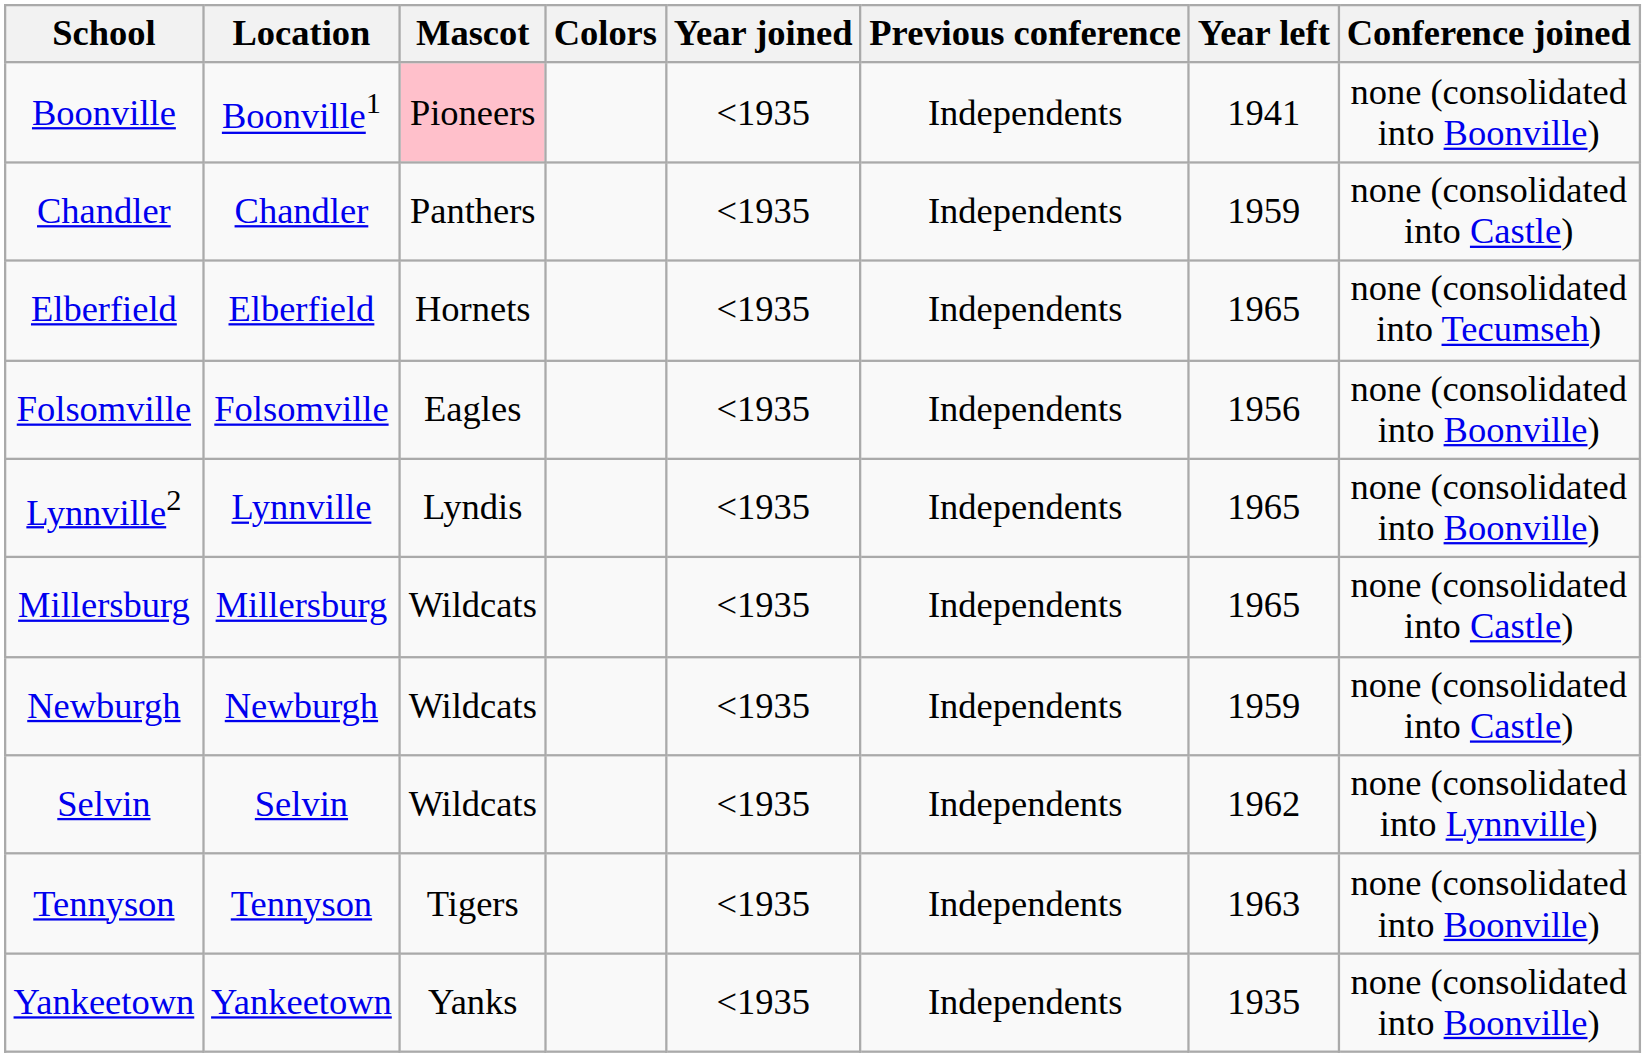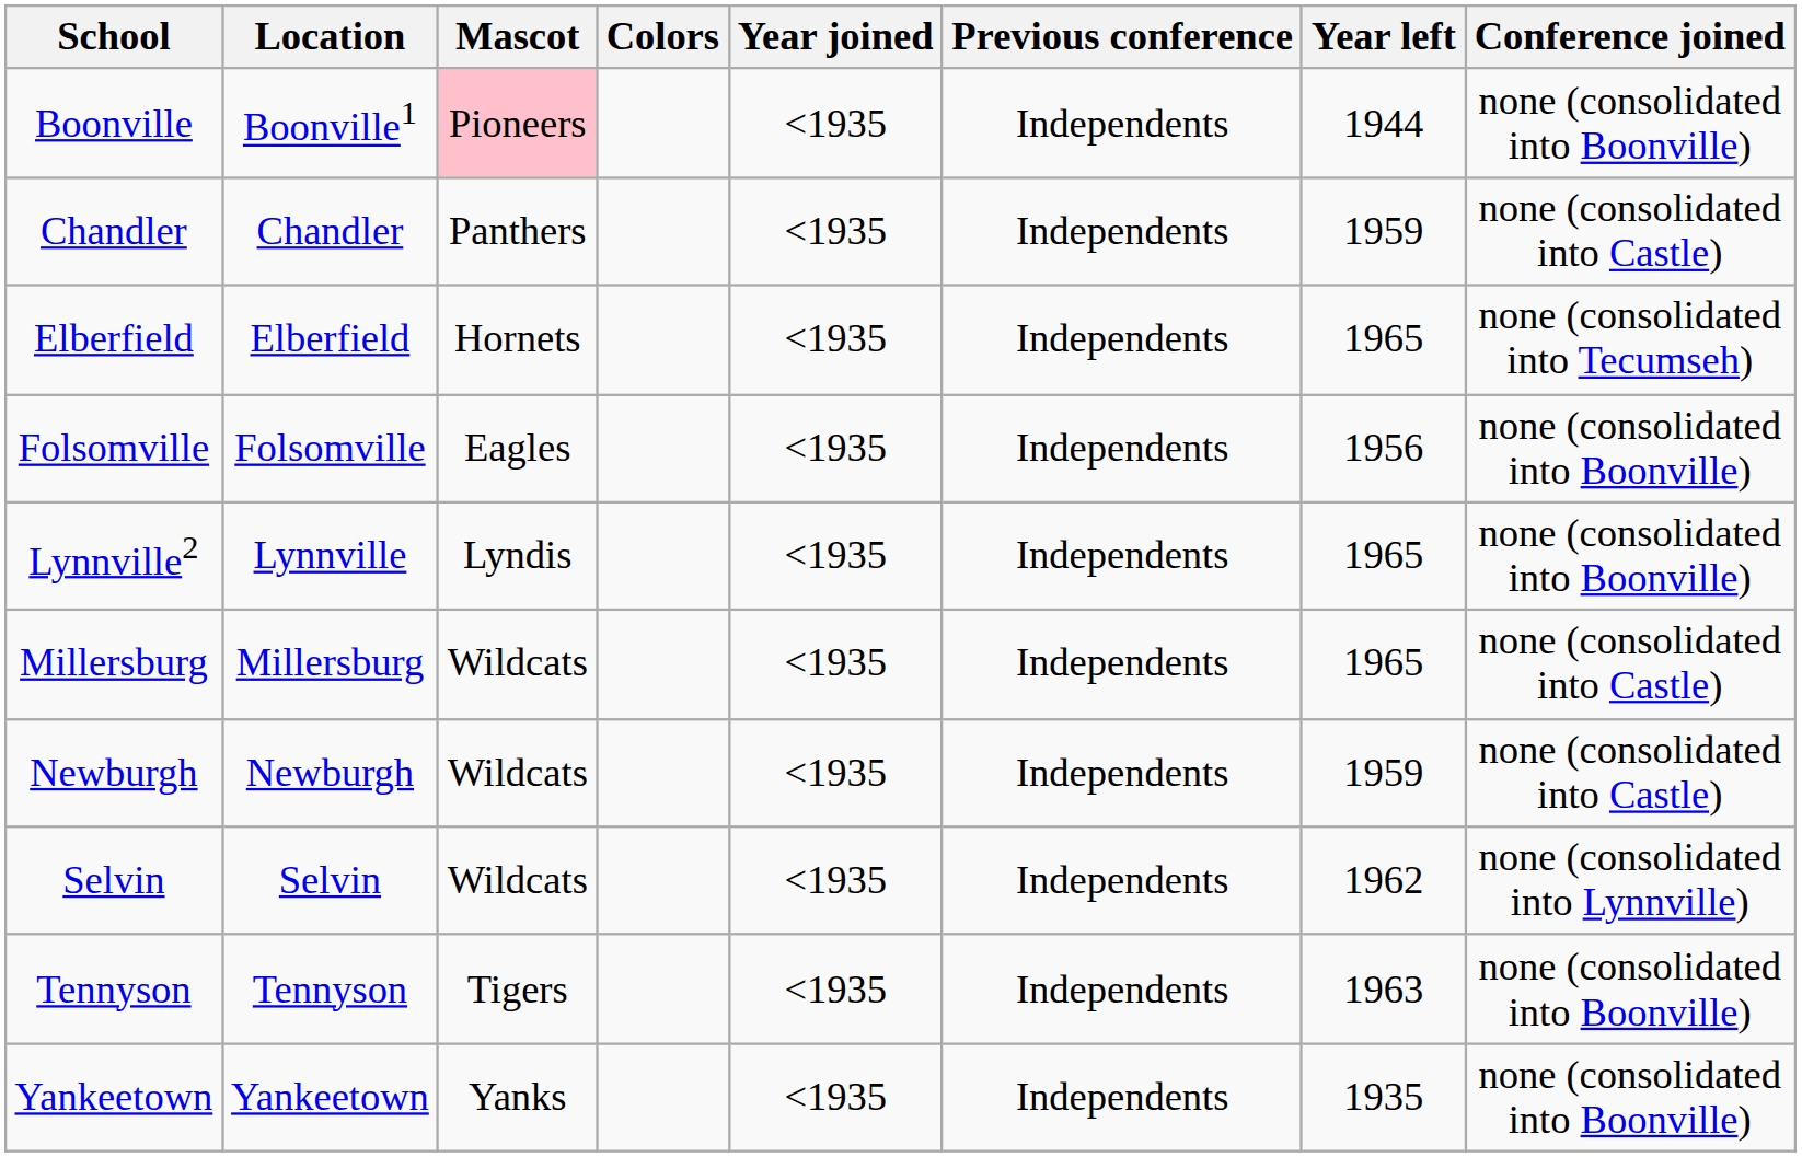 <table class="wikitable" style="text-align:center;">
 <tr>
 <th>School</th>
 <th>Location</th>
 <th>Mascot</th>
 <th>Colors</th>
 <th>Year joined</th>
 <th>Previous conference</th>
 <th>Year left</th>
 <th>Conference joined</th>
 </tr>
 <tr>
 <td><a href='#'>Boonville</a></td>
 <td><a href='#'>Boonville</a><sup>1</sup></td>
 <td style="background: pink;">Pioneers</td>
 <td> </td>
 <td><1935</td>
 <td>Independents</td>
-<td>1941</td>
+<td>1944</td>
 <td>none (consolidated<br>into <a href='#'>Boonville</a>)</td>
 </tr>
 <tr>
 <td><a href='#'>Chandler</a></td>
 <td><a href='#'>Chandler</a></td>
 <td>Panthers</td>
 <td> </td>
 <td><1935</td>
 <td>Independents</td>
 <td>1959</td>
 <td>none (consolidated<br>into <a href='#'>Castle</a>)</td>
 </tr>
 <tr>
 <td><a href='#'>Elberfield</a></td>
 <td><a href='#'>Elberfield</a></td>
 <td>Hornets</td>
 <td> </td>
 <td><1935</td>
 <td>Independents</td>
 <td>1965</td>
 <td>none (consolidated<br>into <a href='#'>Tecumseh</a>)</td>
 </tr>
 <tr>
 <td><a href='#'>Folsomville</a></td>
 <td><a href='#'>Folsomville</a></td>
 <td>Eagles</td>
 <td> </td>
 <td><1935</td>
 <td>Independents</td>
 <td>1956</td>
 <td>none (consolidated<br>into <a href='#'>Boonville</a>)</td>
 </tr>
 <tr>
 <td><a href='#'>Lynnville</a><sup>2</sup></td>
 <td><a href='#'>Lynnville</a></td>
 <td>Lyndis</td>
 <td> </td>
 <td><1935</td>
 <td>Independents</td>
 <td>1965</td>
 <td>none (consolidated<br>into <a href='#'>Boonville</a>)</td>
 </tr>
 <tr>
 <td><a href='#'>Millersburg</a></td>
 <td><a href='#'>Millersburg</a></td>
 <td>Wildcats</td>
 <td> </td>
 <td><1935</td>
 <td>Independents</td>
 <td>1965</td>
 <td>none (consolidated<br>into <a href='#'>Castle</a>)</td>
 </tr>
 <tr>
 <td><a href='#'>Newburgh</a></td>
 <td><a href='#'>Newburgh</a></td>
 <td>Wildcats</td>
 <td> </td>
 <td><1935</td>
 <td>Independents</td>
 <td>1959</td>
 <td>none (consolidated<br>into <a href='#'>Castle</a>)</td>
 </tr>
 <tr>
 <td><a href='#'>Selvin</a></td>
 <td><a href='#'>Selvin</a></td>
 <td>Wildcats</td>
 <td> </td>
 <td><1935</td>
 <td>Independents</td>
 <td>1962</td>
 <td>none (consolidated<br>into <a href='#'>Lynnville</a>)</td>
 </tr>
 <tr>
 <td><a href='#'>Tennyson</a></td>
 <td><a href='#'>Tennyson</a></td>
 <td>Tigers</td>
 <td> </td>
 <td><1935</td>
 <td>Independents</td>
 <td>1963</td>
 <td>none (consolidated<br>into <a href='#'>Boonville</a>)</td>
 </tr>
 <tr>
 <td><a href='#'>Yankeetown</a></td>
 <td><a href='#'>Yankeetown</a></td>
 <td>Yanks</td>
 <td> </td>
 <td><1935</td>
 <td>Independents</td>
 <td>1935</td>
 <td>none (consolidated<br>into <a href='#'>Boonville</a>)</td>
 </tr>
 </table>
